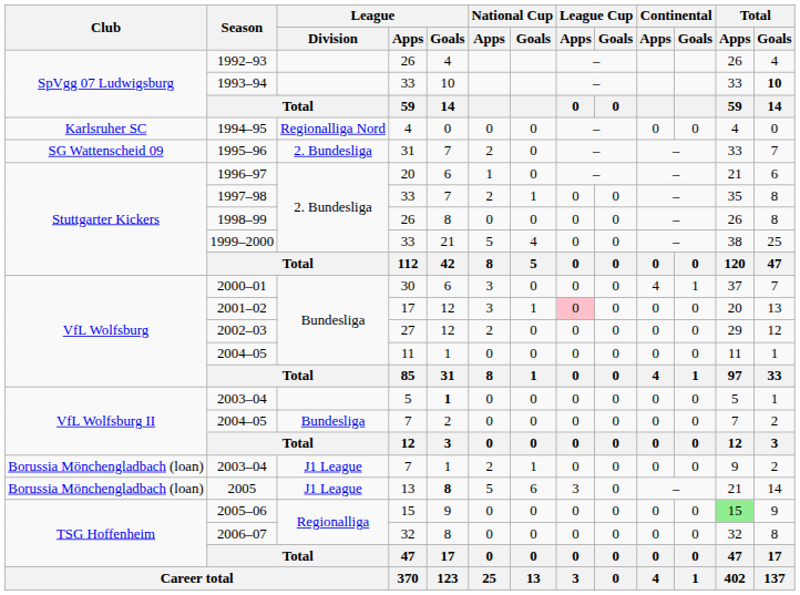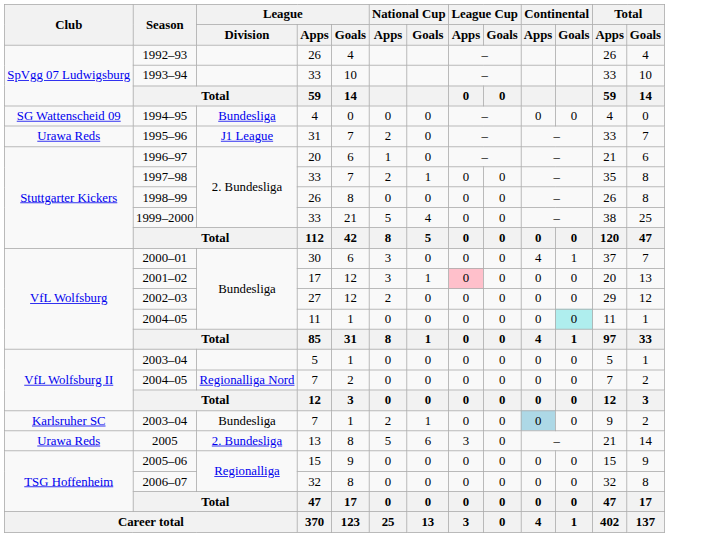 <table class="wikitable" style="text-align:center">
 <tr>
 <th rowspan="2">Club</th>
 <th rowspan="2">Season</th>
 <th colspan="3">League</th>
 <th colspan="2">National Cup</th>
 <th colspan="2">League Cup</th>
 <th colspan="2">Continental</th>
 <th colspan="2">Total</th>
 </tr>
 <tr>
 <th>Division</th>
 <th>Apps</th>
 <th>Goals</th>
 <th>Apps</th>
 <th>Goals</th>
 <th>Apps</th>
 <th>Goals</th>
 <th>Apps</th>
 <th>Goals</th>
 <th>Apps</th>
 <th>Goals</th>
 </tr>
 <tr>
 <td rowspan="3"><a href='#'>SpVgg 07 Ludwigsburg</a></td>
 <td>1992–93</td>
 <td></td>
 <td>26</td>
 <td>4</td>
 <td></td>
 <td></td>
 <td colspan="2">–</td>
 <td></td>
 <td></td>
 <td>26</td>
 <td>4</td>
 </tr>
 <tr>
 <td>1993–94</td>
 <td></td>
 <td>33</td>
 <td>10</td>
 <td></td>
 <td></td>
 <td colspan="2">–</td>
 <td></td>
 <td></td>
 <td>33</td>
-<td><strong>10</strong></td>
+<td>10</td>
 </tr>
 <tr>
 <th colspan="2">Total</th>
 <th>59</th>
 <th>14</th>
 <th></th>
 <th></th>
 <th>0</th>
 <th>0</th>
 <th></th>
 <th></th>
 <th>59</th>
 <th>14</th>
 </tr>
 <tr>
-<td><a href='#'>Karlsruher SC</a></td>
+<td><a href='#'>SG Wattenscheid 09</a></td>
 <td>1994–95</td>
-<td><a href='#'>Regionalliga Nord</a></td>
+<td><a href='#'>Bundesliga</a></td>
 <td>4</td>
 <td>0</td>
 <td>0</td>
 <td>0</td>
 <td colspan="2">–</td>
 <td>0</td>
 <td>0</td>
 <td>4</td>
 <td>0</td>
 </tr>
 <tr>
-<td><a href='#'>SG Wattenscheid 09</a></td>
+<td><a href='#'>Urawa Reds</a></td>
 <td>1995–96</td>
-<td><a href='#'>2. Bundesliga</a></td>
+<td><a href='#'>J1 League</a></td>
 <td>31</td>
 <td>7</td>
 <td>2</td>
 <td>0</td>
 <td colspan="2">–</td>
 <td colspan="2">–</td>
 <td>33</td>
 <td>7</td>
 </tr>
 <tr>
 <td rowspan="5"><a href='#'>Stuttgarter Kickers</a></td>
 <td>1996–97</td>
 <td rowspan="4">2. Bundesliga</td>
 <td>20</td>
 <td>6</td>
 <td>1</td>
 <td>0</td>
 <td colspan="2">–</td>
 <td colspan="2">–</td>
 <td>21</td>
 <td>6</td>
 </tr>
 <tr>
 <td>1997–98</td>
 <td>33</td>
 <td>7</td>
 <td>2</td>
 <td>1</td>
 <td>0</td>
 <td>0</td>
 <td colspan="2">–</td>
 <td>35</td>
 <td>8</td>
 </tr>
 <tr>
 <td>1998–99</td>
 <td>26</td>
 <td>8</td>
 <td>0</td>
 <td>0</td>
 <td>0</td>
 <td>0</td>
 <td colspan="2">–</td>
 <td>26</td>
 <td>8</td>
 </tr>
 <tr>
 <td>1999–2000</td>
 <td>33</td>
 <td>21</td>
 <td>5</td>
 <td>4</td>
 <td>0</td>
 <td>0</td>
 <td colspan="2">–</td>
 <td>38</td>
 <td>25</td>
 </tr>
 <tr>
 <th colspan="2">Total</th>
 <th>112</th>
 <th>42</th>
 <th>8</th>
 <th>5</th>
 <th>0</th>
 <th>0</th>
 <th>0</th>
 <th>0</th>
 <th>120</th>
 <th>47</th>
 </tr>
 <tr>
 <td rowspan="5"><a href='#'>VfL Wolfsburg</a></td>
 <td>2000–01</td>
 <td rowspan="4">Bundesliga</td>
 <td>30</td>
 <td>6</td>
 <td>3</td>
 <td>0</td>
 <td>0</td>
 <td>0</td>
 <td>4</td>
 <td>1</td>
 <td>37</td>
 <td>7</td>
 </tr>
 <tr>
 <td>2001–02</td>
 <td>17</td>
 <td>12</td>
 <td>3</td>
 <td>1</td>
 <td style="background: pink;">0</td>
 <td>0</td>
 <td>0</td>
 <td>0</td>
 <td>20</td>
 <td>13</td>
 </tr>
 <tr>
 <td>2002–03</td>
 <td>27</td>
 <td>12</td>
 <td>2</td>
 <td>0</td>
 <td>0</td>
 <td>0</td>
 <td>0</td>
 <td>0</td>
 <td>29</td>
 <td>12</td>
 </tr>
 <tr>
 <td>2004–05</td>
 <td>11</td>
 <td>1</td>
 <td>0</td>
 <td>0</td>
 <td>0</td>
 <td>0</td>
 <td>0</td>
-<td>0</td>
+<td style="background: paleturquoise;">0</td>
 <td>11</td>
 <td>1</td>
 </tr>
 <tr>
 <th colspan="2">Total</th>
 <th>85</th>
 <th>31</th>
 <th>8</th>
 <th>1</th>
 <th>0</th>
 <th>0</th>
 <th>4</th>
 <th>1</th>
 <th>97</th>
 <th>33</th>
 </tr>
 <tr>
 <td rowspan="3"><a href='#'>VfL Wolfsburg II</a></td>
 <td>2003–04</td>
 <td></td>
 <td>5</td>
-<td><strong>1</strong></td>
+<td>1</td>
 <td>0</td>
 <td>0</td>
 <td>0</td>
 <td>0</td>
 <td>0</td>
 <td>0</td>
 <td>5</td>
 <td>1</td>
 </tr>
 <tr>
 <td>2004–05</td>
-<td><a href='#'>Bundesliga</a></td>
+<td><a href='#'>Regionalliga Nord</a></td>
 <td>7</td>
 <td>2</td>
 <td>0</td>
 <td>0</td>
 <td>0</td>
 <td>0</td>
 <td>0</td>
 <td>0</td>
 <td>7</td>
 <td>2</td>
 </tr>
 <tr>
 <th colspan="2">Total</th>
 <th>12</th>
 <th>3</th>
 <th>0</th>
 <th>0</th>
 <th>0</th>
 <th>0</th>
 <th>0</th>
 <th>0</th>
 <th>12</th>
 <th>3</th>
 </tr>
 <tr>
-<td><a href='#'>Borussia Mönchengladbach</a> (loan)</td>
+<td><a href='#'>Karlsruher SC</a></td>
 <td>2003–04</td>
-<td><a href='#'>J1 League</a></td>
+<td>Bundesliga</td>
 <td>7</td>
 <td>1</td>
 <td>2</td>
 <td>1</td>
 <td>0</td>
 <td>0</td>
-<td>0</td>
+<td style="background: lightblue;">0</td>
 <td>0</td>
 <td>9</td>
 <td>2</td>
 </tr>
 <tr>
-<td><a href='#'>Borussia Mönchengladbach</a> (loan)</td>
+<td><a href='#'>Urawa Reds</a></td>
 <td>2005</td>
-<td><a href='#'>J1 League</a></td>
+<td><a href='#'>2. Bundesliga</a></td>
 <td>13</td>
-<td><strong>8</strong></td>
+<td>8</td>
 <td>5</td>
 <td>6</td>
 <td>3</td>
 <td>0</td>
 <td colspan="2">–</td>
 <td>21</td>
 <td>14</td>
 </tr>
 <tr>
 <td rowspan="3"><a href='#'>TSG Hoffenheim</a></td>
 <td>2005–06</td>
 <td rowspan="2"><a href='#'>Regionalliga</a></td>
 <td>15</td>
 <td>9</td>
 <td>0</td>
 <td>0</td>
 <td>0</td>
 <td>0</td>
 <td>0</td>
 <td>0</td>
-<td style="background: lightgreen;">15</td>
+<td>15</td>
 <td>9</td>
 </tr>
 <tr>
 <td>2006–07</td>
 <td>32</td>
 <td>8</td>
 <td>0</td>
 <td>0</td>
 <td>0</td>
 <td>0</td>
 <td>0</td>
 <td>0</td>
 <td>32</td>
 <td>8</td>
 </tr>
 <tr>
 <th colspan="2">Total</th>
 <th>47</th>
 <th>17</th>
 <th>0</th>
 <th>0</th>
 <th>0</th>
 <th>0</th>
 <th>0</th>
 <th>0</th>
 <th>47</th>
 <th>17</th>
 </tr>
 <tr>
 <th colspan="3">Career total</th>
 <th>370</th>
 <th>123</th>
 <th>25</th>
 <th>13</th>
 <th>3</th>
 <th>0</th>
 <th>4</th>
 <th>1</th>
 <th>402</th>
 <th>137</th>
 </tr>
 </table>
